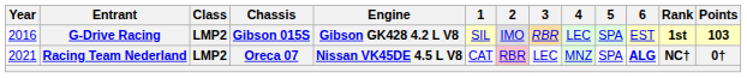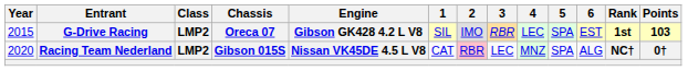 <table class="wikitable" style="text-align:center; font-size:85%">
 <tr>
 <th>Year</th>
 <th>Entrant</th>
 <th>Class</th>
 <th>Chassis</th>
 <th>Engine</th>
 <th>1</th>
 <th>2</th>
 <th>3</th>
 <th>4</th>
 <th>5</th>
 <th>6</th>
 <th>Rank</th>
 <th>Points</th>
 </tr>
 <tr>
-<td><a href='#'>2016</a></td>
+<td><a href='#'>2015</a></td>
 <th nowrap><a href='#'>G-Drive Racing</a></th>
 <th>LMP2</th>
-<th nowrap><a href='#'>Gibson 015S</a></th>
+<th nowrap><a href='#'>Oreca 07</a></th>
 <th nowrap><a href='#'>Gibson</a> GK428 4.2 L V8</th>
 <td style="background:#FFFFBF;"><a href='#'>SIL</a><br></td>
 <td style="background:#DFDFDF;"><a href='#'>IMO</a><br></td>
 <td style="background:#FFDF9F;"><em><a href='#'>RBR</a></em><br></td>
 <td style="background:#DFFFDF;"><a href='#'>LEC</a><br></td>
 <td style="background:#DFFFDF;"><a href='#'>SPA</a><br></td>
 <td style="background:#FFFFBF;"><a href='#'>EST</a><br></td>
 <th style="background:#FFFFBF;">1st</th>
 <th style="background:#FFFFBF;">103</th>
 </tr>
 <tr>
-<td><a href='#'>2021</a></td>
+<td><a href='#'>2020</a></td>
 <th nowrap><a href='#'>Racing Team Nederland</a></th>
 <th>LMP2</th>
-<th nowrap><a href='#'>Oreca 07</a></th>
+<th nowrap><a href='#'>Gibson 015S</a></th>
 <th nowrap><a href='#'>Nissan VK45DE</a> 4.5 L V8</th>
 <td><a href='#'>CAT</a></td>
 <td style="background: pink;"><a href='#'>RBR</a></td>
 <td><a href='#'>LEC</a></td>
 <td style="background:#DFFFDF;"><a href='#'>MNZ</a><br></td>
 <td><a href='#'>SPA</a></td>
-<td><strong><a href='#'>ALG</a></strong></td>
+<td><a href='#'>ALG</a></td>
 <th>NC†</th>
 <th>0†</th>
 </tr>
 <tr>
 <th colspan="13"></th>
 </tr>
 </table>
